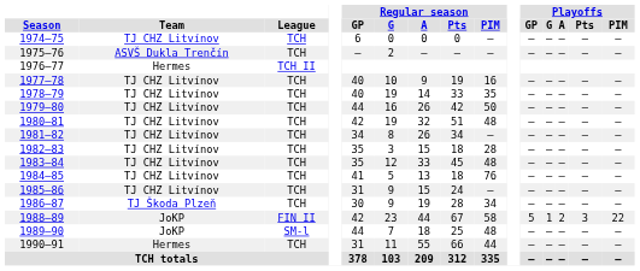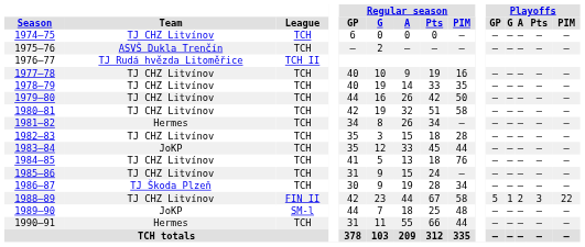 <table border="0" cellpadding="1" cellspacing="0" style="text-align:center; width:60em">
 <tr bgcolor="#e0e0e0">
 <th colspan="3" bgcolor="#ffffff"> </th>
 <th rowspan="99" bgcolor="#ffffff"> </th>
 <th colspan="5"><a href='#'>Regular season</a></th>
 <th rowspan="99" bgcolor="#ffffff"> </th>
 <th colspan="5"><a href='#'>Playoffs</a></th>
 </tr>
 <tr bgcolor="#e0e0e0">
 <th><a href='#'>Season</a></th>
 <th>Team</th>
 <th>League</th>
 <th>GP</th>
 <th><a href='#'>G</a></th>
 <th><a href='#'>A</a></th>
 <th><a href='#'>Pts</a></th>
 <th><a href='#'>PIM</a></th>
 <th>GP</th>
 <th>G</th>
 <th>A</th>
 <th>Pts</th>
 <th>PIM</th>
 </tr>
 <tr>
 <td><a href='#'>1974–75</a></td>
 <td><a href='#'>TJ CHZ Litvínov</a></td>
 <td><a href='#'>TCH</a></td>
 <td>6</td>
 <td>0</td>
 <td>0</td>
 <td>0</td>
 <td>—</td>
 <td>—</td>
 <td>—</td>
 <td>—</td>
 <td>—</td>
 <td>—</td>
 </tr>
 <tr bgcolor="#f0f0f0">
 <td>1975–76</td>
 <td><a href='#'>ASVŠ Dukla Trenčín</a></td>
 <td>TCH</td>
 <td>—</td>
 <td>2</td>
 <td>—</td>
 <td>—</td>
 <td>—</td>
 <td>—</td>
 <td>—</td>
 <td>—</td>
 <td>—</td>
 <td>—</td>
 </tr>
 <tr>
 <td>1976–77</td>
-<td>Hermes</td>
+<td><a href='#'>TJ Rudá hvězda Litoměřice</a></td>
 <td><a href='#'>TCH II</a></td>
 <td></td>
 <td></td>
 <td></td>
 <td></td>
 <td></td>
 <td></td>
 <td></td>
 <td></td>
 <td></td>
 <td></td>
 </tr>
 <tr bgcolor="#f0f0f0">
 <td><a href='#'>1977–78</a></td>
 <td>TJ CHZ Litvínov</td>
 <td>TCH</td>
 <td>40</td>
 <td>10</td>
 <td>9</td>
 <td>19</td>
 <td>16</td>
 <td>—</td>
 <td>—</td>
 <td>—</td>
 <td>—</td>
 <td>—</td>
 </tr>
 <tr>
 <td><a href='#'>1978–79</a></td>
 <td>TJ CHZ Litvínov</td>
 <td>TCH</td>
 <td>40</td>
 <td>19</td>
 <td>14</td>
 <td>33</td>
 <td>35</td>
 <td>—</td>
 <td>—</td>
 <td>—</td>
 <td>—</td>
 <td>—</td>
 </tr>
 <tr bgcolor="#f0f0f0">
 <td><a href='#'>1979–80</a></td>
 <td>TJ CHZ Litvínov</td>
 <td>TCH</td>
 <td>44</td>
 <td>16</td>
 <td>26</td>
 <td>42</td>
 <td>50</td>
 <td>—</td>
 <td>—</td>
 <td>—</td>
 <td>—</td>
 <td>—</td>
 </tr>
 <tr>
 <td><a href='#'>1980–81</a></td>
 <td>TJ CHZ Litvínov</td>
 <td>TCH</td>
 <td>42</td>
 <td>19</td>
 <td>32</td>
 <td>51</td>
-<td>48</td>
+<td>58</td>
 <td>—</td>
 <td>—</td>
 <td>—</td>
 <td>—</td>
 <td>—</td>
 </tr>
 <tr bgcolor="#f0f0f0">
 <td><a href='#'>1981–82</a></td>
-<td>TJ CHZ Litvínov</td>
+<td>Hermes</td>
 <td>TCH</td>
 <td>34</td>
 <td>8</td>
 <td>26</td>
 <td>34</td>
 <td>—</td>
 <td>—</td>
 <td>—</td>
 <td>—</td>
 <td>—</td>
 <td>—</td>
 </tr>
 <tr>
 <td><a href='#'>1982–83</a></td>
 <td>TJ CHZ Litvínov</td>
 <td>TCH</td>
 <td>35</td>
 <td>3</td>
 <td>15</td>
 <td>18</td>
 <td>28</td>
 <td>—</td>
 <td>—</td>
 <td>—</td>
 <td>—</td>
 <td>—</td>
 </tr>
 <tr bgcolor="#f0f0f0">
 <td><a href='#'>1983–84</a></td>
-<td>TJ CHZ Litvínov</td>
+<td>JoKP</td>
 <td>TCH</td>
 <td>35</td>
 <td>12</td>
 <td>33</td>
 <td>45</td>
-<td>48</td>
+<td>44</td>
 <td>—</td>
 <td>—</td>
 <td>—</td>
 <td>—</td>
 <td>—</td>
 </tr>
 <tr>
 <td><a href='#'>1984–85</a></td>
 <td>TJ CHZ Litvínov</td>
 <td>TCH</td>
 <td>41</td>
 <td>5</td>
 <td>13</td>
 <td>18</td>
 <td>76</td>
 <td>—</td>
 <td>—</td>
 <td>—</td>
 <td>—</td>
 <td>—</td>
 </tr>
 <tr bgcolor="#f0f0f0">
 <td><a href='#'>1985–86</a></td>
 <td>TJ CHZ Litvínov</td>
 <td>TCH</td>
 <td>31</td>
 <td>9</td>
 <td>15</td>
 <td>24</td>
 <td>—</td>
 <td>—</td>
 <td>—</td>
 <td>—</td>
 <td>—</td>
 <td>—</td>
 </tr>
 <tr>
 <td><a href='#'>1986–87</a></td>
 <td><a href='#'>TJ Škoda Plzeň</a></td>
 <td>TCH</td>
 <td>30</td>
 <td>9</td>
 <td>19</td>
 <td>28</td>
 <td>34</td>
 <td>—</td>
 <td>—</td>
 <td>—</td>
 <td>—</td>
 <td>—</td>
 </tr>
 <tr bgcolor="#f0f0f0">
 <td><a href='#'>1988–89</a></td>
-<td>JoKP</td>
+<td>TJ CHZ Litvínov</td>
 <td><a href='#'>FIN II</a></td>
 <td>42</td>
 <td>23</td>
 <td>44</td>
 <td>67</td>
 <td>58</td>
 <td>5</td>
 <td>1</td>
 <td>2</td>
 <td>3</td>
 <td>22</td>
 </tr>
 <tr>
 <td><a href='#'>1989–90</a></td>
 <td>JoKP</td>
 <td><a href='#'>SM-l</a></td>
 <td>44</td>
 <td>7</td>
 <td>18</td>
 <td>25</td>
 <td>48</td>
 <td>—</td>
 <td>—</td>
 <td>—</td>
 <td>—</td>
 <td>—</td>
 </tr>
 <tr bgcolor="#f0f0f0">
 <td>1990–91</td>
 <td>Hermes</td>
 <td>TCH</td>
 <td>31</td>
 <td>11</td>
 <td>55</td>
 <td>66</td>
 <td>44</td>
 <td>—</td>
 <td>—</td>
 <td>—</td>
 <td>—</td>
 <td>—</td>
 </tr>
 <tr bgcolor="#e0e0e0">
 <th colspan="3">TCH totals</th>
 <th>378</th>
 <th>103</th>
 <th>209</th>
 <th>312</th>
 <th>335</th>
 <th>—</th>
 <th>—</th>
 <th>—</th>
 <th>—</th>
 <th>—</th>
 </tr>
 </table>
